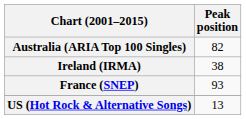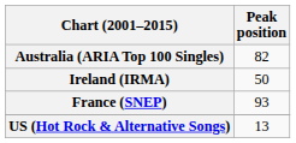 <table class="wikitable sortable plainrowheaders" style="text-align:center;">
 <tr>
 <th scope="col">Chart (2001–2015)</th>
 <th scope="col">Peak<br>position</th>
 </tr>
 <tr>
 <th scope="row">Australia (ARIA Top 100 Singles)</th>
 <td>82</td>
 </tr>
 <tr>
 <th scope="row">Ireland (IRMA)</th>
-<td>38</td>
+<td>50</td>
 </tr>
 <tr>
 <th scope="row">France (<a href='#'>SNEP</a>)</th>
 <td>93</td>
 </tr>
 <tr>
 </tr>
 <tr>
 <th scope="row">US (<a href='#'>Hot Rock & Alternative Songs</a>)</th>
 <td>13</td>
 </tr>
 </table>
